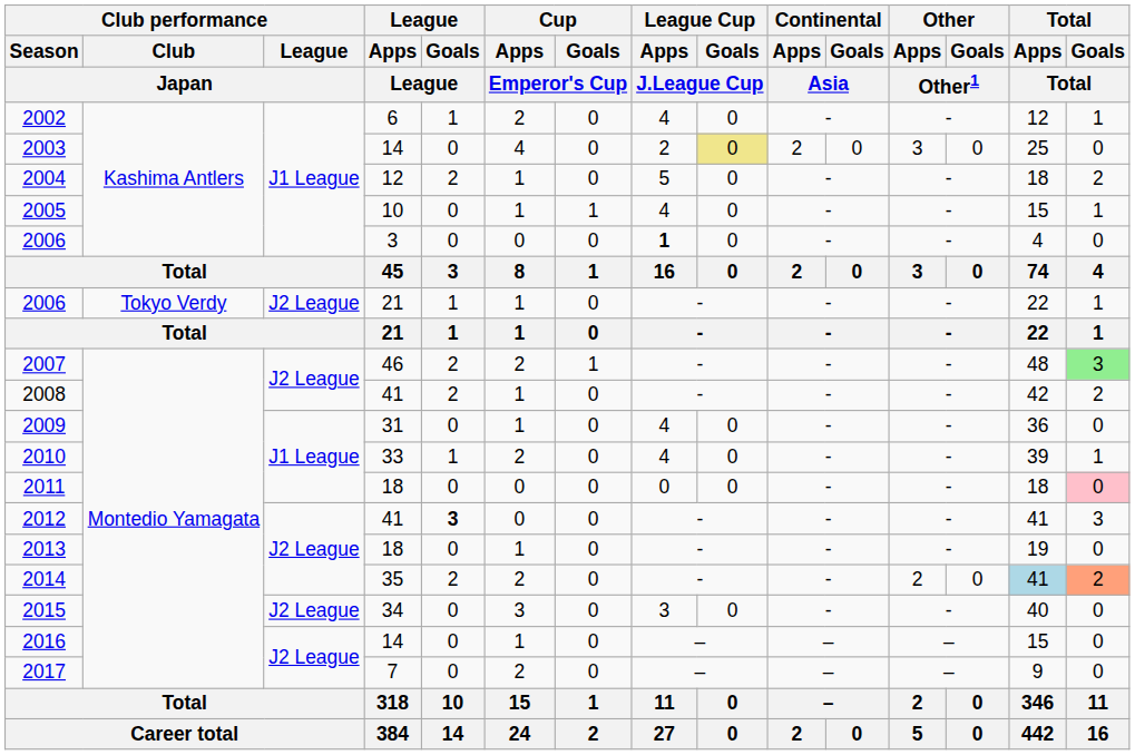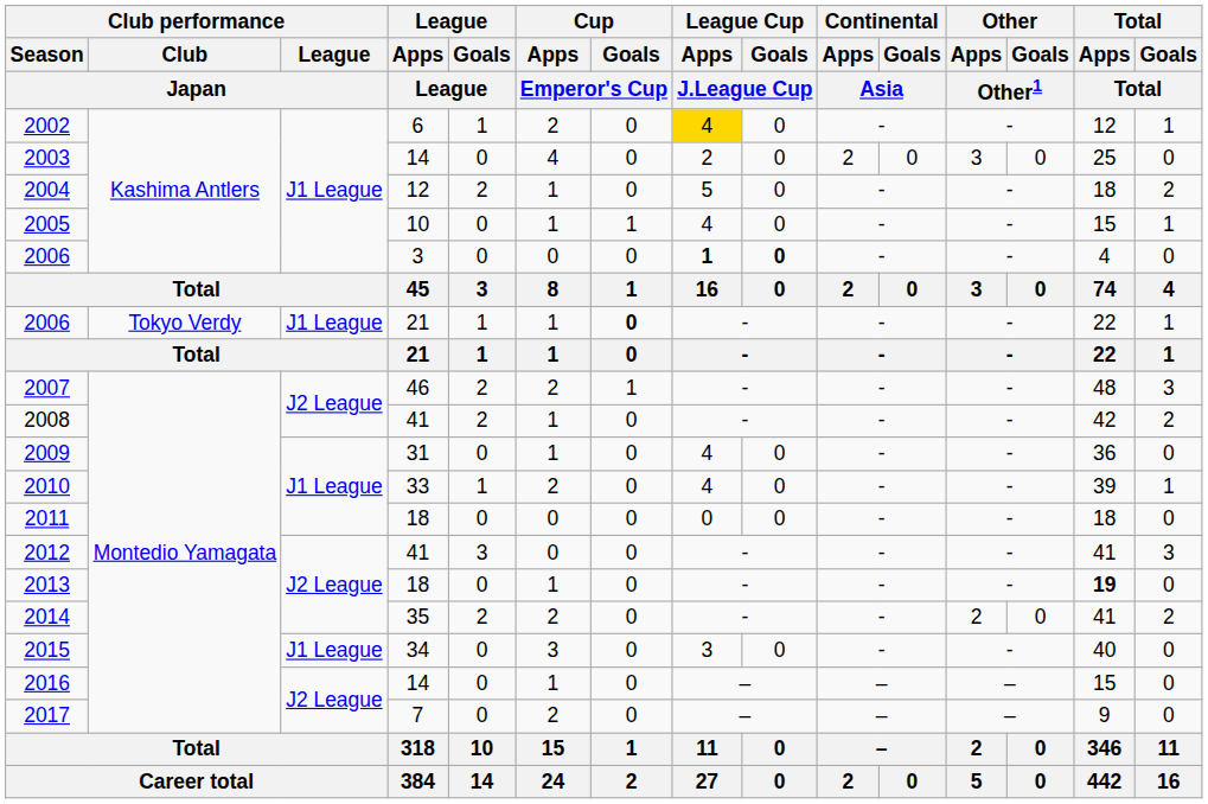 <table class="wikitable" style="text-align:center;">
 <tr>
 <th colspan=3>Club performance</th>
 <th colspan=2>League</th>
 <th colspan=2>Cup</th>
 <th colspan=2>League Cup</th>
 <th colspan=2>Continental</th>
 <th colspan="2">Other</th>
 <th colspan=2>Total</th>
 </tr>
 <tr>
 <th>Season</th>
 <th>Club</th>
 <th>League</th>
 <th>Apps</th>
 <th>Goals</th>
 <th>Apps</th>
 <th>Goals</th>
 <th>Apps</th>
 <th>Goals</th>
 <th>Apps</th>
 <th>Goals</th>
 <th>Apps</th>
 <th>Goals</th>
 <th>Apps</th>
 <th>Goals</th>
 </tr>
 <tr>
 <th colspan=3>Japan</th>
 <th colspan=2>League</th>
 <th colspan=2><a href='#'>Emperor's Cup</a></th>
 <th colspan=2><a href='#'>J.League Cup</a></th>
 <th colspan=2><a href='#'>Asia</a></th>
 <th colspan="2">Other<sup><a href='#'>1</a></sup></th>
 <th colspan=2>Total</th>
 </tr>
 <tr>
 <td><a href='#'>2002</a></td>
 <td rowspan="5"><a href='#'>Kashima Antlers</a></td>
 <td rowspan="5"><a href='#'>J1 League</a></td>
 <td>6</td>
 <td>1</td>
 <td>2</td>
 <td>0</td>
-<td>4</td>
+<td style="background: gold;">4</td>
 <td>0</td>
 <td colspan="2">-</td>
 <td colspan="2">-</td>
 <td>12</td>
 <td>1</td>
 </tr>
 <tr>
 <td><a href='#'>2003</a></td>
 <td>14</td>
 <td>0</td>
 <td>4</td>
 <td>0</td>
 <td>2</td>
-<td style="background: khaki;">0</td>
+<td>0</td>
 <td>2</td>
 <td>0</td>
 <td>3</td>
 <td>0</td>
 <td>25</td>
 <td>0</td>
 </tr>
 <tr>
 <td><a href='#'>2004</a></td>
 <td>12</td>
 <td>2</td>
 <td>1</td>
 <td>0</td>
 <td>5</td>
 <td>0</td>
 <td colspan="2">-</td>
 <td colspan="2">-</td>
 <td>18</td>
 <td>2</td>
 </tr>
 <tr>
 <td><a href='#'>2005</a></td>
 <td>10</td>
 <td>0</td>
 <td>1</td>
 <td>1</td>
 <td>4</td>
 <td>0</td>
 <td colspan="2">-</td>
 <td colspan="2">-</td>
 <td>15</td>
 <td>1</td>
 </tr>
 <tr>
 <td><a href='#'>2006</a></td>
 <td>3</td>
 <td>0</td>
 <td>0</td>
 <td>0</td>
 <td><strong>1</strong></td>
-<td>0</td>
+<td><strong>0</strong></td>
 <td colspan="2">-</td>
 <td colspan="2">-</td>
 <td>4</td>
 <td>0</td>
 </tr>
 <tr>
 <th colspan="3">Total</th>
 <th>45</th>
 <th>3</th>
 <th>8</th>
 <th>1</th>
 <th>16</th>
 <th>0</th>
 <th>2</th>
 <th>0</th>
 <th>3</th>
 <th>0</th>
 <th>74</th>
 <th>4</th>
 </tr>
 <tr>
 <td><a href='#'>2006</a></td>
 <td><a href='#'>Tokyo Verdy</a></td>
-<td><a href='#'>J2 League</a></td>
+<td><a href='#'>J1 League</a></td>
 <td>21</td>
 <td>1</td>
 <td>1</td>
-<td>0</td>
+<td><strong>0</strong></td>
 <td colspan="2">-</td>
 <td colspan="2">-</td>
 <td colspan="2">-</td>
 <td>22</td>
 <td>1</td>
 </tr>
 <tr>
 <th colspan="3">Total</th>
 <th>21</th>
 <th>1</th>
 <th>1</th>
 <th>0</th>
 <th colspan="2">-</th>
 <th colspan="2">-</th>
 <th colspan="2">-</th>
 <th>22</th>
 <th>1</th>
 </tr>
 <tr>
 <td><a href='#'>2007</a></td>
 <td rowspan="11"><a href='#'>Montedio Yamagata</a></td>
 <td rowspan="2"><a href='#'>J2 League</a></td>
 <td>46</td>
 <td>2</td>
 <td>2</td>
 <td>1</td>
 <td colspan="2">-</td>
 <td colspan="2">-</td>
 <td colspan="2">-</td>
 <td>48</td>
-<td style="background: lightgreen;">3</td>
+<td>3</td>
 </tr>
 <tr>
 <td>2008</td>
 <td>41</td>
 <td>2</td>
 <td>1</td>
 <td>0</td>
 <td colspan="2">-</td>
 <td colspan="2">-</td>
 <td colspan="2">-</td>
 <td>42</td>
 <td>2</td>
 </tr>
 <tr>
 <td><a href='#'>2009</a></td>
 <td rowspan="3"><a href='#'>J1 League</a></td>
 <td>31</td>
 <td>0</td>
 <td>1</td>
 <td>0</td>
 <td>4</td>
 <td>0</td>
 <td colspan="2">-</td>
 <td colspan="2">-</td>
 <td>36</td>
 <td>0</td>
 </tr>
 <tr>
 <td><a href='#'>2010</a></td>
 <td>33</td>
 <td>1</td>
 <td>2</td>
 <td>0</td>
 <td>4</td>
 <td>0</td>
 <td colspan="2">-</td>
 <td colspan="2">-</td>
 <td>39</td>
 <td>1</td>
 </tr>
 <tr>
 <td><a href='#'>2011</a></td>
 <td>18</td>
 <td>0</td>
 <td>0</td>
 <td>0</td>
 <td>0</td>
 <td>0</td>
 <td colspan="2">-</td>
 <td colspan="2">-</td>
 <td>18</td>
-<td style="background: pink;">0</td>
+<td>0</td>
 </tr>
 <tr>
 <td><a href='#'>2012</a></td>
 <td rowspan="3"><a href='#'>J2 League</a></td>
 <td>41</td>
-<td><strong>3</strong></td>
+<td>3</td>
 <td>0</td>
 <td>0</td>
 <td colspan="2">-</td>
 <td colspan="2">-</td>
 <td colspan="2">-</td>
 <td>41</td>
 <td>3</td>
 </tr>
 <tr>
 <td><a href='#'>2013</a></td>
 <td>18</td>
 <td>0</td>
 <td>1</td>
 <td>0</td>
 <td colspan="2">-</td>
 <td colspan="2">-</td>
 <td colspan="2">-</td>
-<td>19</td>
+<td><strong>19</strong></td>
 <td>0</td>
 </tr>
 <tr>
 <td><a href='#'>2014</a></td>
 <td>35</td>
 <td>2</td>
 <td>2</td>
 <td>0</td>
 <td colspan="2">-</td>
 <td colspan="2">-</td>
 <td>2</td>
 <td>0</td>
-<td style="background: lightblue;">41</td>
-<td style="background: lightsalmon;">2</td>
+<td>41</td>
+<td>2</td>
 </tr>
 <tr>
 <td><a href='#'>2015</a></td>
-<td><a href='#'>J2 League</a></td>
+<td><a href='#'>J1 League</a></td>
 <td>34</td>
 <td>0</td>
 <td>3</td>
 <td>0</td>
 <td>3</td>
 <td>0</td>
 <td colspan="2">-</td>
 <td colspan="2">-</td>
 <td>40</td>
 <td>0</td>
 </tr>
 <tr>
 <td><a href='#'>2016</a></td>
 <td rowspan="2"><a href='#'>J2 League</a></td>
 <td>14</td>
 <td>0</td>
 <td>1</td>
 <td>0</td>
 <td colspan="2">–</td>
 <td colspan="2">–</td>
 <td colspan="2">–</td>
 <td>15</td>
 <td>0</td>
 </tr>
 <tr>
 <td><a href='#'>2017</a></td>
 <td>7</td>
 <td>0</td>
 <td>2</td>
 <td>0</td>
 <td colspan="2">–</td>
 <td colspan="2">–</td>
 <td colspan="2">–</td>
 <td>9</td>
 <td>0</td>
 </tr>
 <tr>
 <th colspan="3">Total</th>
 <th>318</th>
 <th>10</th>
 <th>15</th>
 <th>1</th>
 <th>11</th>
 <th>0</th>
 <th colspan="2">–</th>
 <th>2</th>
 <th>0</th>
 <th>346</th>
 <th>11</th>
 </tr>
 <tr>
 <th colspan=3>Career total</th>
 <th>384</th>
 <th>14</th>
 <th>24</th>
 <th>2</th>
 <th>27</th>
 <th>0</th>
 <th>2</th>
 <th>0</th>
 <th>5</th>
 <th>0</th>
 <th>442</th>
 <th>16</th>
 </tr>
 </table>
